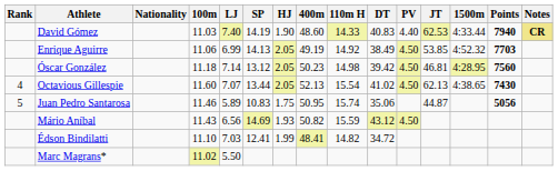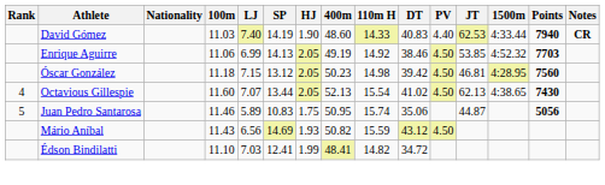 <table class="wikitable sortable" style=" text-align:center;font-size:95%">
 <tr>
 <th>Rank</th>
 <th>Athlete</th>
 <th>Nationality</th>
 <th>100m</th>
 <th>LJ</th>
 <th>SP</th>
 <th>HJ</th>
 <th>400m</th>
 <th>110m H</th>
 <th>DT</th>
 <th>PV</th>
 <th>JT</th>
 <th>1500m</th>
 <th>Points</th>
 <th>Notes</th>
 </tr>
 <tr>
 <td></td>
 <td align=left><a href='#'>David Gómez</a></td>
 <td align=left></td>
 <td>11.03</td>
 <td bgcolor=#F2F5A9>7.40</td>
 <td>14.19</td>
 <td>1.90</td>
 <td>48.60</td>
 <td bgcolor=#F2F5A9>14.33</td>
 <td>40.83</td>
 <td>4.40</td>
 <td bgcolor=#F2F5A9>62.53</td>
 <td>4:33.44</td>
 <td><strong>7940</strong></td>
-<td style="background: khaki;"><strong>CR</strong></td>
+<td><strong>CR</strong></td>
 </tr>
 <tr>
 <td></td>
 <td align=left><a href='#'>Enrique Aguirre</a></td>
 <td align=left></td>
 <td>11.06</td>
 <td>6.99</td>
 <td>14.13</td>
 <td bgcolor=#F2F5A9>2.05</td>
 <td>49.19</td>
 <td>14.92</td>
-<td>38.49</td>
+<td>38.46</td>
 <td bgcolor=#F2F5A9>4.50</td>
 <td>53.85</td>
 <td>4:52.32</td>
 <td><strong>7703</strong></td>
 <td></td>
 </tr>
 <tr>
 <td></td>
 <td align=left><a href='#'>Óscar González</a></td>
 <td align=left></td>
 <td>11.18</td>
-<td>7.14</td>
+<td>7.15</td>
 <td>13.12</td>
 <td bgcolor=#F2F5A9>2.05</td>
 <td>50.23</td>
 <td>14.98</td>
 <td>39.42</td>
 <td bgcolor=#F2F5A9>4.50</td>
 <td>46.81</td>
 <td bgcolor=#F2F5A9>4:28.95</td>
 <td><strong>7560</strong></td>
 <td></td>
 </tr>
 <tr>
 <td>4</td>
 <td align=left><a href='#'>Octavious Gillespie</a></td>
 <td align=left></td>
 <td>11.60</td>
 <td>7.07</td>
 <td>13.44</td>
 <td bgcolor=#F2F5A9>2.05</td>
 <td>52.13</td>
 <td>15.54</td>
 <td>41.02</td>
 <td bgcolor=#F2F5A9>4.50</td>
 <td>62.13</td>
 <td>4:38.65</td>
 <td><strong>7430</strong></td>
 <td></td>
 </tr>
 <tr>
 <td>5</td>
 <td align=left><a href='#'>Juan Pedro Santarosa</a></td>
 <td align=left></td>
 <td>11.46</td>
 <td>5.89</td>
 <td>10.83</td>
 <td>1.75</td>
 <td>50.95</td>
 <td>15.74</td>
 <td>35.06</td>
 <td></td>
 <td>44.87</td>
 <td></td>
 <td><strong>5056</strong></td>
 <td></td>
 </tr>
 <tr>
 <td></td>
 <td align=left><a href='#'>Mário Aníbal</a></td>
 <td align=left></td>
 <td>11.43</td>
 <td>6.56</td>
 <td bgcolor=#F2F5A9>14.69</td>
 <td>1.93</td>
 <td>50.82</td>
 <td>15.59</td>
 <td bgcolor=#F2F5A9>43.12</td>
 <td bgcolor=#F2F5A9>4.50</td>
 <td></td>
 <td></td>
 <td><strong></strong></td>
 <td></td>
 </tr>
 <tr>
 <td></td>
 <td align=left><a href='#'>Édson Bindilatti</a></td>
 <td align=left></td>
 <td>11.10</td>
 <td>7.03</td>
 <td>12.41</td>
 <td>1.99</td>
 <td bgcolor=#F2F5A9>48.41</td>
 <td>14.82</td>
 <td>34.72</td>
 <td></td>
 <td></td>
 <td></td>
 <td><strong></strong></td>
 <td></td>
 </tr>
-<tr>
-<td></td>
-<td align=left><a href='#'>Marc Magrans</a>*</td>
-<td align=left></td>
-<td bgcolor=#F2F5A9>11.02</td>
-<td>5.50</td>
-<td></td>
-<td></td>
-<td></td>
-<td></td>
-<td></td>
-<td></td>
-<td></td>
-<td></td>
-<td><strong></strong></td>
-<td></td>
-</tr>
 </table>
